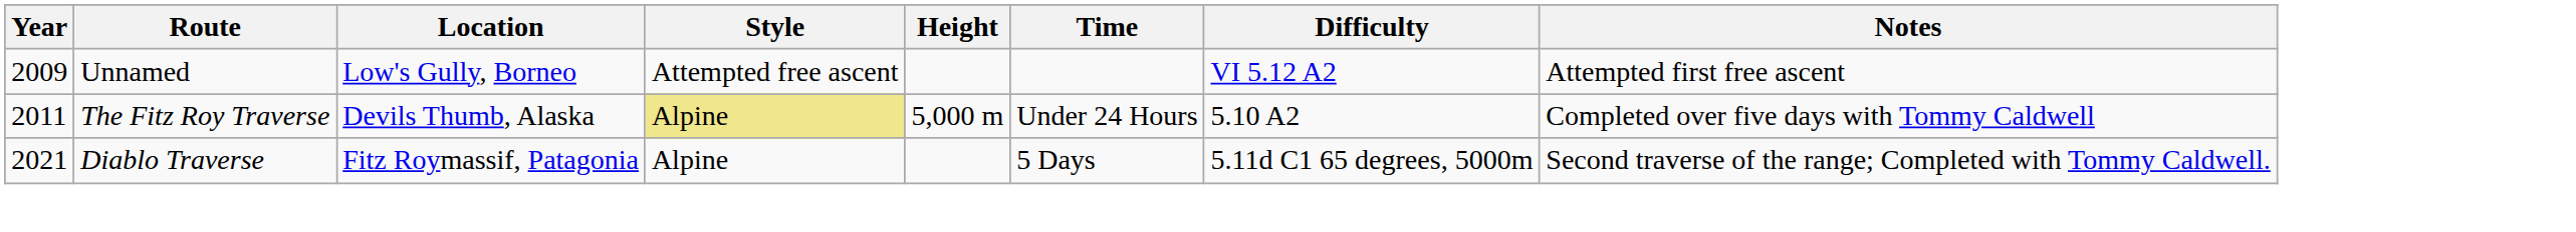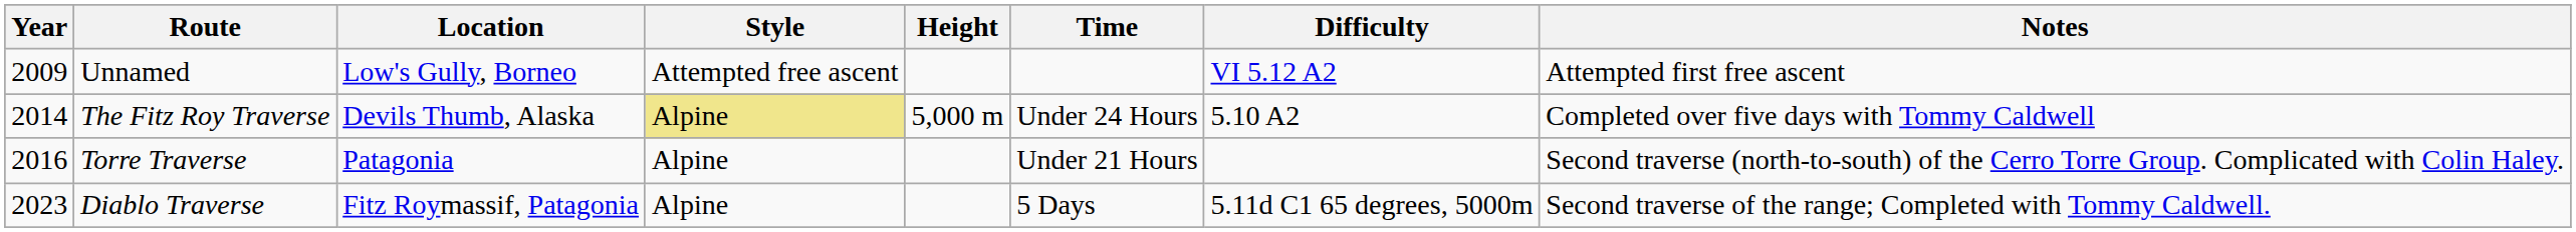 <table class="wikitable">
 <tr>
 <th>Year</th>
 <th>Route</th>
 <th>Location</th>
 <th>Style</th>
 <th>Height</th>
 <th>Time</th>
 <th>Difficulty</th>
 <th>Notes</th>
 </tr>
 <tr>
 <td>2009</td>
 <td>Unnamed</td>
 <td><a href='#'>Low's Gully</a>, <a href='#'>Borneo</a></td>
 <td>Attempted free ascent</td>
 <td></td>
 <td></td>
 <td><a href='#'>VI 5.12 A2</a></td>
 <td>Attempted first free ascent</td>
 </tr>
 <tr>
-<td>2011</td>
+<td>2014</td>
 <td><em>The Fitz Roy Traverse</em></td>
 <td><a href='#'>Devils Thumb</a>, Alaska</td>
 <td style="background: khaki;">Alpine</td>
 <td>5,000 m</td>
 <td>Under 24 Hours</td>
 <td>5.10 A2</td>
 <td>Completed over five days with <a href='#'>Tommy Caldwell</a></td>
 </tr>
 <tr>
-<td>2021</td>
+<td>2016</td>
+<td><em>Torre Traverse</em></td>
+<td><a href='#'>Patagonia</a></td>
+<td>Alpine</td>
+<td></td>
+<td>Under 21 Hours</td>
+<td></td>
+<td>Second traverse (north-to-south) of the <a href='#'>Cerro Torre Group</a>. Complicated with <a href='#'>Colin Haley</a>.</td>
+</tr>
+<tr>
+<td>2023</td>
 <td><em>Diablo Traverse</em></td>
 <td><a href='#'>Fitz Roy</a>massif, <a href='#'>Patagonia</a></td>
 <td>Alpine</td>
 <td></td>
 <td>5 Days</td>
 <td>5.11d C1 65 degrees, 5000m</td>
 <td>Second traverse of the range; Completed with <a href='#'>Tommy Caldwell.</a></td>
 </tr>
 </table>
